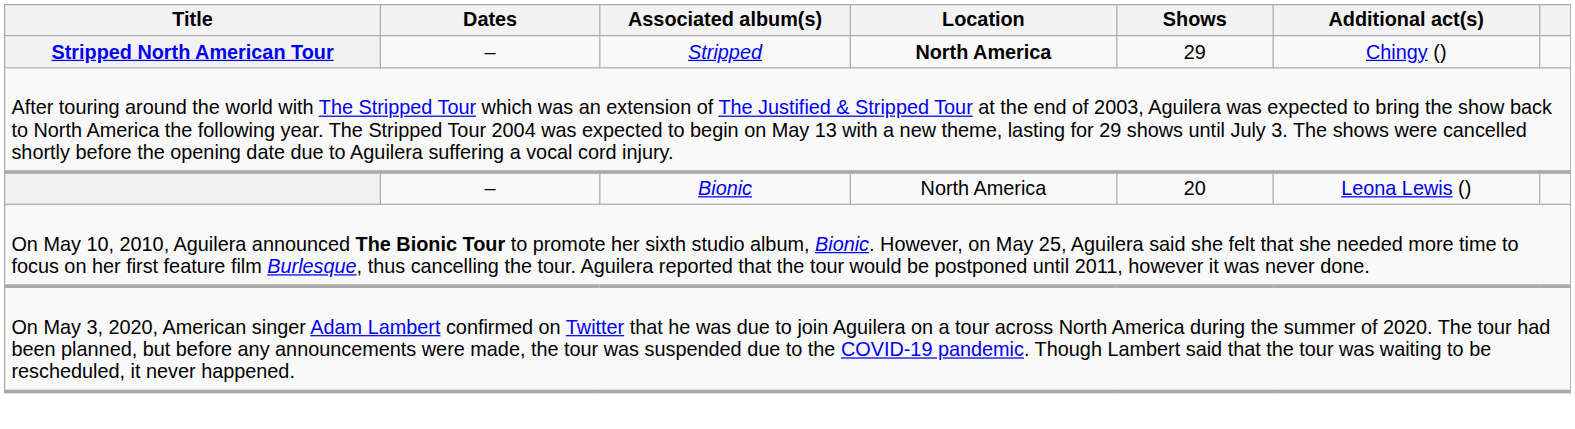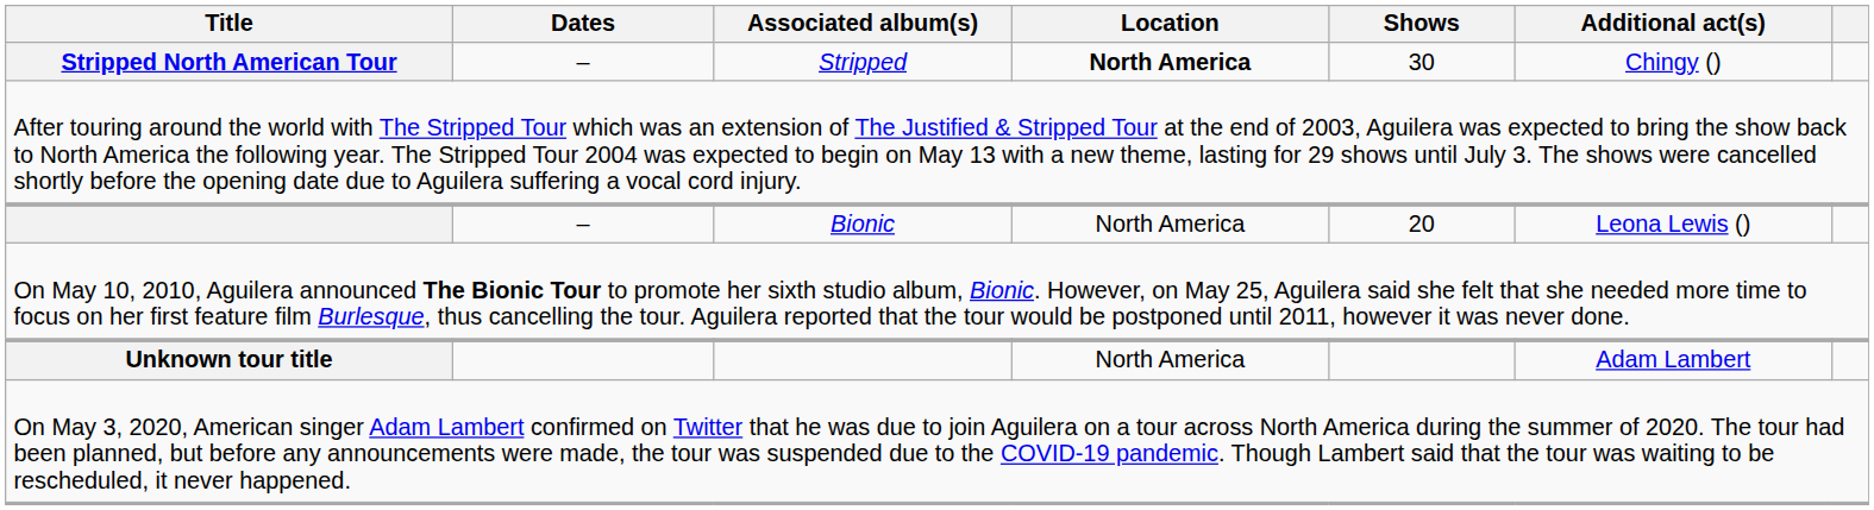 <table class="wikitable sortable plainrowheaders" style="text-align:center;" width="100%">
 <tr>
 <th scope="col" width="24%">Title</th>
 <th scope="col" width="14%">Dates</th>
 <th scope="col" width="16%">Associated album(s)</th>
 <th scope="col" width="17%">Location</th>
 <th scope="col" width="10%">Shows</th>
 <th scope="col" width="17%">Additional act(s)</th>
 <th class="unsortable" scope="col" width="2%"></th>
 </tr>
 <tr>
 <th scope="row"><a href='#'>Stripped North American Tour</a></th>
 <td>–<br></td>
 <td><em><a href='#'>Stripped</a></em></td>
 <td><strong>North America</strong></td>
-<td>29</td>
+<td>30</td>
 <td><a href='#'>Chingy</a> ()</td>
 <td></td>
 </tr>
 <tr class="expand-child">
 <td colspan="7" style = "border-bottom-width:3px; padding:5px;" align="left"><br>After touring around the world with <a href='#'>The Stripped Tour</a> which was an extension of <a href='#'>The Justified & Stripped Tour</a> at the end of 2003, Aguilera was expected to bring the show back to North America the following year. The Stripped Tour 2004 was expected to begin on May 13 with a new theme, lasting for 29 shows until July 3. The shows were cancelled shortly before the opening date due to Aguilera suffering a vocal cord injury.</td>
 </tr>
 <tr>
 <th scope="row"></th>
 <td>–<br></td>
 <td><em><a href='#'>Bionic</a></em></td>
 <td>North America</td>
 <td>20</td>
 <td><a href='#'>Leona Lewis</a> ()</td>
 <td></td>
 </tr>
 <tr class="expand-child">
 <td colspan="7" style = "border-bottom-width:3px; padding:5px;" align="left"><br>On May 10, 2010, Aguilera announced <strong>The Bionic Tour</strong> to promote her sixth studio album, <em><a href='#'>Bionic</a></em>. However, on May 25, Aguilera said she felt that she needed more time to focus on her first feature film <em><a href='#'>Burlesque</a></em>, thus cancelling the tour. Aguilera reported that the tour would be postponed until 2011, however it was never done.</td>
 </tr>
+<tr>
+<th scope="row">Unknown tour title</th>
+<td></td>
+<td></td>
+<td>North America</td>
+<td></td>
+<td><a href='#'>Adam Lambert</a></td>
+<td><br></td>
+</tr>
 <tr class="expand-child">
 <td colspan="7" style = "border-bottom-width:3px; padding:5px; "align="left"><br>On May 3, 2020, American singer <a href='#'>Adam Lambert</a> confirmed on <a href='#'>Twitter</a> that he was due to join Aguilera on a tour across North America during the summer of 2020. The tour had been planned, but before any announcements were made, the tour was suspended due to the <a href='#'>COVID-19 pandemic</a>. Though Lambert said that the tour was waiting to be rescheduled, it never happened.</td>
 </tr>
 <tr>
 </tr>
 </table>
